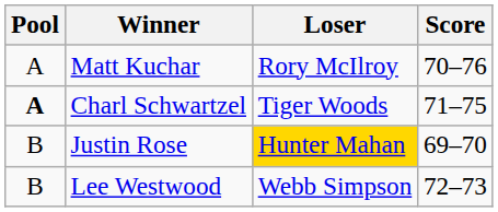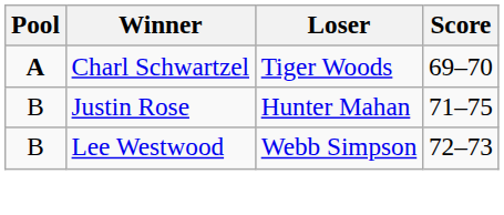 <table class=wikitable>
 <tr>
 <th>Pool</th>
 <th>Winner</th>
 <th>Loser</th>
 <th>Score</th>
 </tr>
 <tr>
-<td align=center>A</td>
-<td> <a href='#'>Matt Kuchar</a></td>
-<td> <a href='#'>Rory McIlroy</a></td>
-<td>70–76</td>
-</tr>
-<tr>
 <td align=center><strong>A</strong></td>
 <td> <a href='#'>Charl Schwartzel</a></td>
 <td> <a href='#'>Tiger Woods</a></td>
-<td>71–75</td>
+<td>69–70</td>
 </tr>
 <tr>
 <td align=center>B</td>
 <td> <a href='#'>Justin Rose</a></td>
-<td style="background: gold;"> <a href='#'>Hunter Mahan</a></td>
-<td>69–70</td>
+<td> <a href='#'>Hunter Mahan</a></td>
+<td>71–75</td>
 </tr>
 <tr>
 <td align=center>B</td>
 <td> <a href='#'>Lee Westwood</a></td>
 <td> <a href='#'>Webb Simpson</a></td>
 <td>72–73</td>
 </tr>
 </table>
